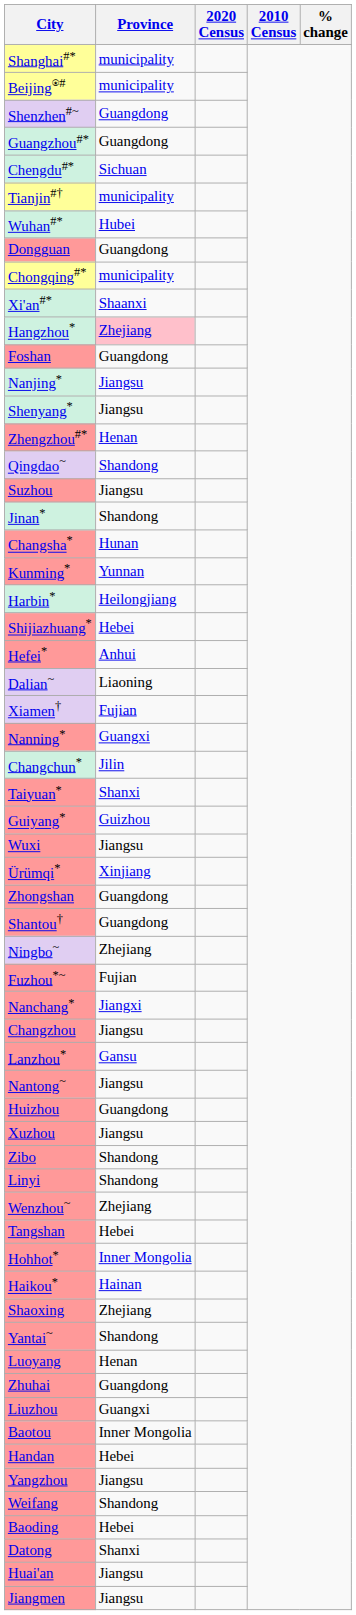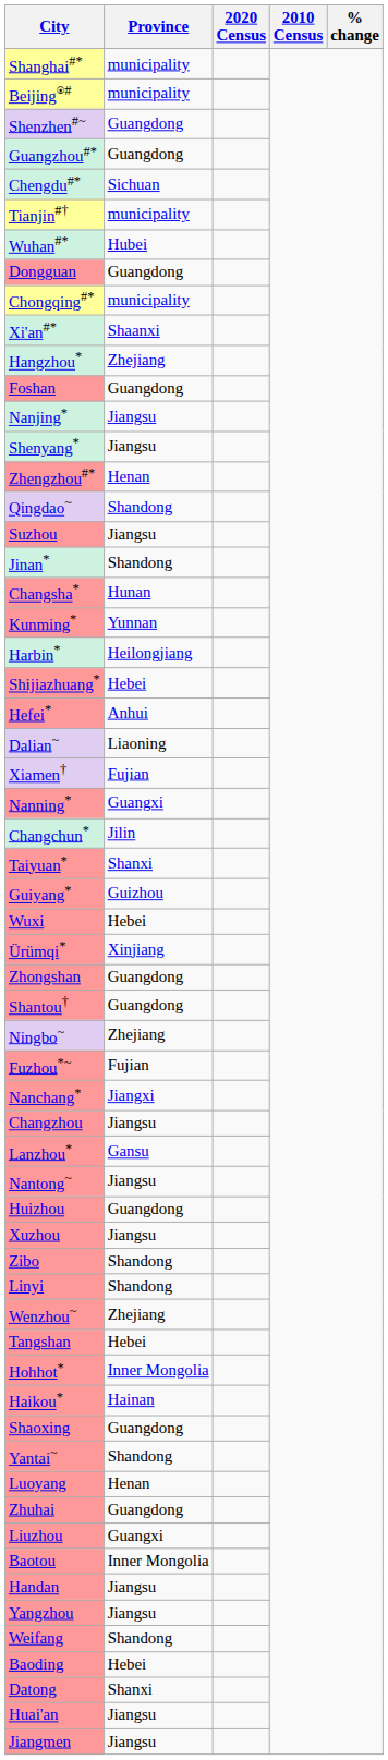 <table class="sortable wikitable sticky-header static-row-numbers col1left col2left" >
 <tr>
 <th><a href='#'>City</a></th>
 <th><a href='#'>Province</a></th>
 <th><a href='#'>2020<br>Census</a></th>
 <th><a href='#'>2010<br>Census</a></th>
 <th>%<br>change</th>
 </tr>
 <tr>
 <td style="background-color:#ffff99"><a href='#'>Shanghai</a><sup>#*</sup></td>
 <td><a href='#'>municipality</a></td>
 <td></td>
 </tr>
 <tr>
 <td style="background-color:#ffff99"><a href='#'>Beijing</a><sup>⍟#</sup></td>
 <td><a href='#'>municipality</a></td>
 <td></td>
 </tr>
 <tr>
 <td style="background-color:#e0cef2"><a href='#'>Shenzhen</a><sup>#~</sup></td>
 <td><a href='#'>Guangdong</a></td>
 <td></td>
 </tr>
 <tr>
 <td style="background-color:#cef2e0"><a href='#'>Guangzhou</a><sup>#*</sup></td>
 <td>Guangdong</td>
 <td></td>
 </tr>
 <tr>
 <td style="background-color:#cef2e0"><a href='#'>Chengdu</a><sup>#*</sup></td>
 <td><a href='#'>Sichuan</a></td>
 <td></td>
 </tr>
 <tr>
 <td style="background-color:#ffff99"><a href='#'>Tianjin</a><sup>#†</sup></td>
 <td><a href='#'>municipality</a></td>
 <td></td>
 </tr>
 <tr>
 <td style="background-color:#cef2e0"><a href='#'>Wuhan</a><sup>#*</sup></td>
 <td><a href='#'>Hubei</a></td>
 <td></td>
 </tr>
 <tr>
 <td style="background-color:#ff9999"><a href='#'>Dongguan</a></td>
 <td>Guangdong</td>
 <td></td>
 </tr>
 <tr>
 <td style="background-color:#ffff99"><a href='#'>Chongqing</a><sup>#*</sup></td>
 <td><a href='#'>municipality</a></td>
 <td></td>
 </tr>
 <tr>
 <td style="background-color:#cef2e0"><a href='#'>Xi'an</a><sup>#*</sup></td>
 <td><a href='#'>Shaanxi</a></td>
 <td></td>
 </tr>
 <tr>
 <td style="background-color:#cef2e0"><a href='#'>Hangzhou</a><sup>*</sup></td>
-<td style="background: pink;"><a href='#'>Zhejiang</a></td>
+<td><a href='#'>Zhejiang</a></td>
 <td></td>
 </tr>
 <tr>
 <td style="background-color:#ff9999"><a href='#'>Foshan</a></td>
 <td>Guangdong</td>
 <td></td>
 </tr>
 <tr>
 <td style="background-color:#cef2e0"><a href='#'>Nanjing</a><sup>*</sup></td>
 <td><a href='#'>Jiangsu</a></td>
 <td></td>
 </tr>
 <tr>
 <td style="background-color:#cef2e0"><a href='#'>Shenyang</a><sup>*</sup></td>
 <td>Jiangsu</td>
 <td></td>
 </tr>
 <tr>
 <td style="background-color:#ff9999"><a href='#'>Zhengzhou</a><sup>#*</sup></td>
 <td><a href='#'>Henan</a></td>
 <td></td>
 </tr>
 <tr>
 <td style="background-color:#e0cef2"><a href='#'>Qingdao</a><sup>~</sup></td>
 <td><a href='#'>Shandong</a></td>
 <td></td>
 </tr>
 <tr>
 <td style="background-color:#ff9999"><a href='#'>Suzhou</a></td>
 <td>Jiangsu</td>
 <td></td>
 </tr>
 <tr>
 <td style="background-color:#cef2e0"><a href='#'>Jinan</a><sup>*</sup></td>
 <td>Shandong</td>
 <td></td>
 </tr>
 <tr>
 <td style="background-color:#ff9999"><a href='#'>Changsha</a><sup>*</sup></td>
 <td><a href='#'>Hunan</a></td>
 <td></td>
 </tr>
 <tr>
 <td style="background-color:#ff9999"><a href='#'>Kunming</a><sup>*</sup></td>
 <td><a href='#'>Yunnan</a></td>
 <td></td>
 </tr>
 <tr>
 <td style="background-color:#cef2e0"><a href='#'>Harbin</a><sup>*</sup></td>
 <td><a href='#'>Heilongjiang</a></td>
 <td></td>
 </tr>
 <tr>
 <td style="background-color:#ff9999"><a href='#'>Shijiazhuang</a><sup>*</sup></td>
 <td><a href='#'>Hebei</a></td>
 <td></td>
 </tr>
 <tr>
 <td style="background-color:#ff9999"><a href='#'>Hefei</a><sup>*</sup></td>
 <td><a href='#'>Anhui</a></td>
 <td></td>
 </tr>
 <tr>
 <td style="background-color:#e0cef2"><a href='#'>Dalian</a><sup>~</sup></td>
 <td>Liaoning</td>
 <td></td>
 </tr>
 <tr>
 <td style="background-color:#e0cef2"><a href='#'>Xiamen</a><sup>†</sup></td>
 <td><a href='#'>Fujian</a></td>
 <td></td>
 </tr>
 <tr>
 <td style="background-color:#ff9999"><a href='#'>Nanning</a><sup>*</sup></td>
 <td><a href='#'>Guangxi</a></td>
 <td></td>
 </tr>
 <tr>
 <td style="background-color:#cef2e0"><a href='#'>Changchun</a><sup>*</sup></td>
 <td><a href='#'>Jilin</a></td>
 <td></td>
 </tr>
 <tr>
 <td style="background-color:#ff9999"><a href='#'>Taiyuan</a><sup>*</sup></td>
 <td><a href='#'>Shanxi</a></td>
 <td></td>
 </tr>
 <tr>
 <td style="background-color:#ff9999"><a href='#'>Guiyang</a><sup>*</sup></td>
 <td><a href='#'>Guizhou</a></td>
 <td></td>
 </tr>
 <tr>
 <td style="background-color:#ff9999"><a href='#'>Wuxi</a></td>
-<td>Jiangsu</td>
+<td>Hebei</td>
 <td></td>
 </tr>
 <tr>
 <td style="background-color:#ff9999"><a href='#'>Ürümqi</a><sup>*</sup></td>
 <td><a href='#'>Xinjiang</a></td>
 <td></td>
 </tr>
 <tr>
 <td style="background-color:#ff9999"><a href='#'>Zhongshan</a></td>
 <td>Guangdong</td>
 <td></td>
 </tr>
 <tr>
 <td style="background-color:#ff9999"><a href='#'>Shantou</a><sup>†</sup></td>
 <td>Guangdong</td>
 <td></td>
 </tr>
 <tr>
 <td style="background-color:#e0cef2"><a href='#'>Ningbo</a><sup>~</sup></td>
 <td>Zhejiang</td>
 <td></td>
 </tr>
 <tr>
 <td style="background-color:#ff9999"><a href='#'>Fuzhou</a><sup>*~</sup></td>
 <td>Fujian</td>
 <td></td>
 </tr>
 <tr>
 <td style="background-color:#ff9999"><a href='#'>Nanchang</a><sup>*</sup></td>
 <td><a href='#'>Jiangxi</a></td>
 <td></td>
 </tr>
 <tr>
 <td style="background-color:#ff9999"><a href='#'>Changzhou</a></td>
 <td>Jiangsu</td>
 <td></td>
 </tr>
 <tr>
 <td style="background-color:#ff9999"><a href='#'>Lanzhou</a><sup>*</sup></td>
 <td><a href='#'>Gansu</a></td>
 <td></td>
 </tr>
 <tr>
 <td style="background-color:#ff9999"><a href='#'>Nantong</a><sup>~</sup></td>
 <td>Jiangsu</td>
 <td></td>
 </tr>
 <tr>
 <td style="background-color:#ff9999"><a href='#'>Huizhou</a></td>
 <td>Guangdong</td>
 <td></td>
 </tr>
 <tr>
 <td style="background-color:#ff9999"><a href='#'>Xuzhou</a></td>
 <td>Jiangsu</td>
 <td></td>
 </tr>
 <tr>
 <td style="background-color:#ff9999"><a href='#'>Zibo</a></td>
 <td>Shandong</td>
 <td></td>
 </tr>
 <tr>
 <td style="background-color:#ff9999"><a href='#'>Linyi</a></td>
 <td>Shandong</td>
 <td></td>
 </tr>
 <tr>
 <td style="background-color:#ff9999"><a href='#'>Wenzhou</a><sup>~</sup></td>
 <td>Zhejiang</td>
 <td></td>
 </tr>
 <tr>
 <td style="background-color:#ff9999"><a href='#'>Tangshan</a></td>
 <td>Hebei</td>
 <td></td>
 </tr>
 <tr>
 <td style="background-color:#ff9999"><a href='#'>Hohhot</a><sup>*</sup></td>
 <td><a href='#'>Inner Mongolia</a></td>
 <td></td>
 </tr>
 <tr>
 <td style="background-color:#ff9999"><a href='#'>Haikou</a><sup>*</sup></td>
 <td><a href='#'>Hainan</a></td>
 <td></td>
 </tr>
 <tr>
 <td style="background-color:#ff9999"><a href='#'>Shaoxing</a></td>
-<td>Zhejiang</td>
+<td>Guangdong</td>
 <td></td>
 </tr>
 <tr>
 <td style="background-color:#ff9999"><a href='#'>Yantai</a><sup>~</sup></td>
 <td>Shandong</td>
 <td></td>
 </tr>
 <tr>
 <td style="background-color:#ff9999"><a href='#'>Luoyang</a></td>
 <td>Henan</td>
 <td></td>
 </tr>
 <tr>
 <td style="background-color:#ff9999"><a href='#'>Zhuhai</a></td>
 <td>Guangdong</td>
 <td></td>
 </tr>
 <tr>
 <td style="background-color:#ff9999"><a href='#'>Liuzhou</a></td>
 <td>Guangxi</td>
 <td></td>
 </tr>
 <tr>
 <td style="background-color:#ff9999"><a href='#'>Baotou</a></td>
 <td>Inner Mongolia</td>
 <td></td>
 </tr>
 <tr>
 <td style="background-color:#ff9999"><a href='#'>Handan</a></td>
-<td>Hebei</td>
+<td>Jiangsu</td>
 <td></td>
 </tr>
 <tr>
 <td style="background-color:#ff9999"><a href='#'>Yangzhou</a></td>
 <td>Jiangsu</td>
 <td></td>
 </tr>
 <tr>
 <td style="background-color:#ff9999"><a href='#'>Weifang</a></td>
 <td>Shandong</td>
 <td></td>
 </tr>
 <tr>
 <td style="background-color:#ff9999"><a href='#'>Baoding</a></td>
 <td>Hebei</td>
 <td></td>
 </tr>
 <tr>
 <td style="background-color:#ff9999"><a href='#'>Datong</a></td>
 <td>Shanxi</td>
 <td></td>
 </tr>
 <tr>
 <td style="background-color:#ff9999"><a href='#'>Huai'an</a></td>
 <td>Jiangsu</td>
 <td></td>
 </tr>
 <tr>
 <td style="background-color:#ff9999"><a href='#'>Jiangmen</a></td>
 <td>Jiangsu</td>
 <td></td>
 </tr>
 </table>
